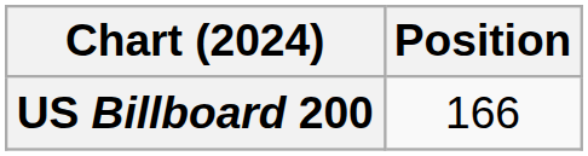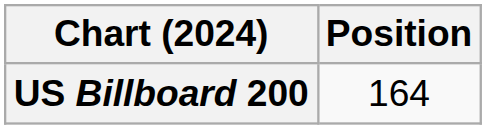 <table class="wikitable sortable plainrowheaders" style="text-align:center">
 <tr>
 <th scope="col">Chart (2024)</th>
 <th scope="col">Position</th>
 </tr>
 <tr>
 <th scope="row">US <em>Billboard</em> 200</th>
-<td>166</td>
+<td>164</td>
 </tr>
 </table>
